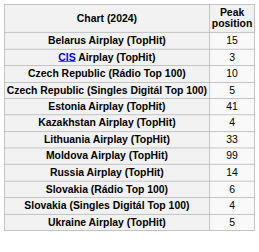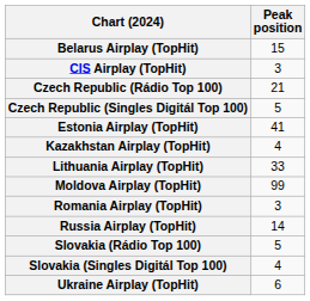 <table class="wikitable sortable plainrowheaders" style="text-align:center">
 <tr>
 <th scope="col">Chart (2024)</th>
 <th scope="col">Peak<br>position</th>
 </tr>
 <tr>
 <th scope="row">Belarus Airplay (TopHit)</th>
 <td>15</td>
 </tr>
 <tr>
 <th scope="row"><a href='#'>CIS</a> Airplay (TopHit)</th>
 <td>3</td>
 </tr>
 <tr>
 <th scope="row">Czech Republic (Rádio Top 100)</th>
-<td>10</td>
+<td>21</td>
 </tr>
 <tr>
 <th scope="row">Czech Republic (Singles Digitál Top 100)</th>
 <td>5</td>
 </tr>
 <tr>
 <th scope="row">Estonia Airplay (TopHit)</th>
 <td>41</td>
 </tr>
 <tr>
 <th scope="row">Kazakhstan Airplay (TopHit)</th>
 <td>4</td>
 </tr>
 <tr>
 <th scope="row">Lithuania Airplay (TopHit)</th>
 <td>33</td>
 </tr>
 <tr>
 <th scope="row">Moldova Airplay (TopHit)</th>
 <td>99</td>
 </tr>
 <tr>
+<th scope="row">Romania Airplay (TopHit)</th>
+<td>3</td>
+</tr>
+<tr>
 <th scope="row">Russia Airplay (TopHit)</th>
 <td>14</td>
 </tr>
 <tr>
 <th scope="row">Slovakia (Rádio Top 100)</th>
-<td>6</td>
+<td>5</td>
 </tr>
 <tr>
 <th scope="row">Slovakia (Singles Digitál Top 100)</th>
 <td>4</td>
 </tr>
 <tr>
 <th scope="row">Ukraine Airplay (TopHit)</th>
-<td>5</td>
+<td>6</td>
 </tr>
 </table>
